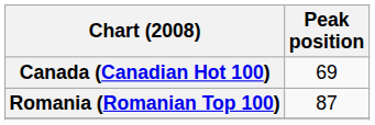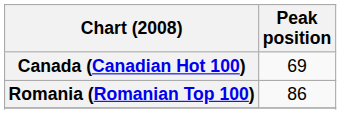 <table class="wikitable sortable plainrowheaders" style="text-align:center;">
 <tr>
 <th scope="col">Chart (2008)</th>
 <th scope="col">Peak<br>position</th>
 </tr>
 <tr>
 <th scope="row">Canada (<a href='#'>Canadian Hot 100</a>)</th>
 <td>69</td>
 </tr>
 <tr>
 <th scope="row">Romania (<a href='#'>Romanian Top 100</a>)</th>
-<td>87</td>
+<td>86</td>
 </tr>
 <tr>
 </tr>
 <tr>
 </tr>
 <tr>
 </tr>
 </table>
